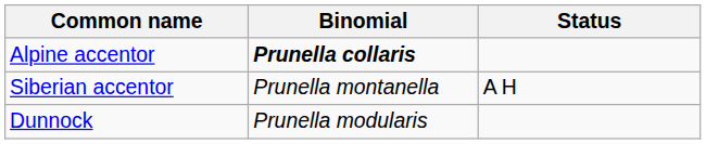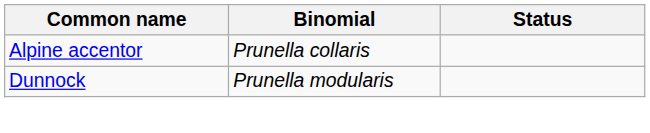 <table width=60% class="wikitable">
 <tr>
 <th width=35%>Common name</th>
 <th width=33%>Binomial</th>
 <th width=32%>Status</th>
 </tr>
 <tr>
 <td><a href='#'>Alpine accentor</a></td>
-<td><strong><em>Prunella collaris</em></strong></td>
+<td><em>Prunella collaris</em></td>
 <td></td>
-</tr>
-<tr>
-<td><a href='#'>Siberian accentor</a></td>
-<td><em>Prunella montanella</em></td>
-<td>A H</td>
 </tr>
 <tr>
 <td><a href='#'>Dunnock</a></td>
 <td><em>Prunella modularis</em></td>
 <td></td>
 </tr>
 </table>
